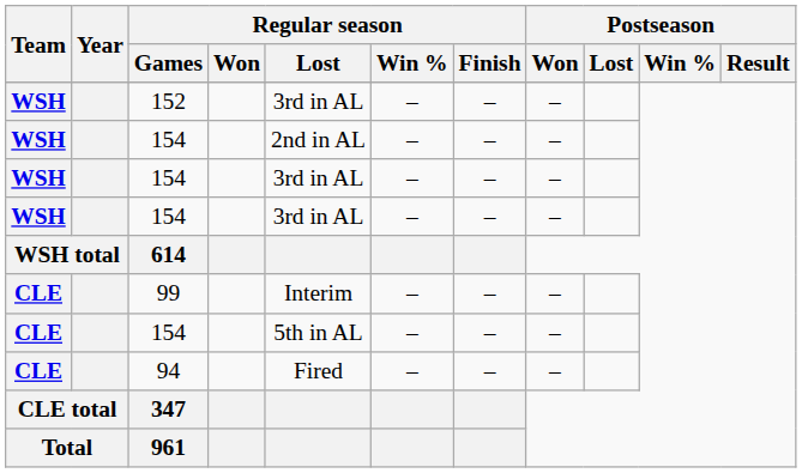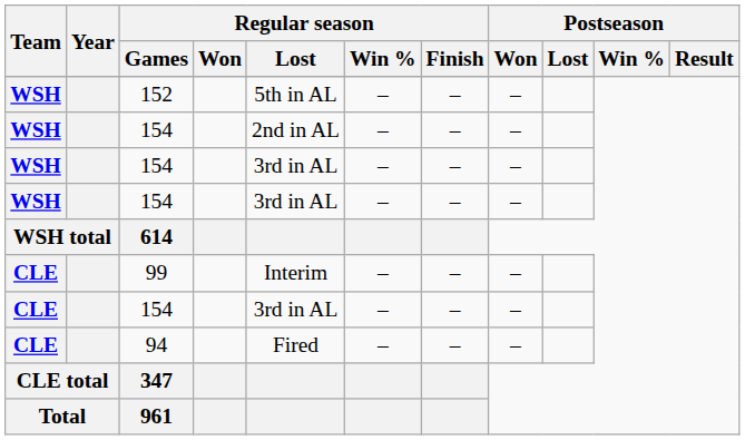 <table class="wikitable" style="font-size: 95%; text-align:center;">
 <tr>
 <th rowspan="2">Team</th>
 <th rowspan="2">Year</th>
 <th colspan="5">Regular season</th>
 <th colspan="4">Postseason</th>
 </tr>
 <tr>
 <th>Games</th>
 <th>Won</th>
 <th>Lost</th>
 <th>Win %</th>
 <th>Finish</th>
 <th>Won</th>
 <th>Lost</th>
 <th>Win %</th>
 <th>Result</th>
 </tr>
 <tr>
 </tr>
 <tr>
 <th><a href='#'>WSH</a></th>
 <th></th>
 <td>152</td>
 <td></td>
-<td>3rd in AL</td>
+<td>5th in AL</td>
 <td>–</td>
 <td>–</td>
 <td>–</td>
 <td></td>
 </tr>
 <tr>
 <th><a href='#'>WSH</a></th>
 <th></th>
 <td>154</td>
 <td></td>
 <td>2nd in AL</td>
 <td>–</td>
 <td>–</td>
 <td>–</td>
 <td></td>
 </tr>
 <tr>
 <th><a href='#'>WSH</a></th>
 <th></th>
 <td>154</td>
 <td></td>
 <td>3rd in AL</td>
 <td>–</td>
 <td>–</td>
 <td>–</td>
 <td></td>
 </tr>
 <tr>
 <th><a href='#'>WSH</a></th>
 <th></th>
 <td>154</td>
 <td></td>
 <td>3rd in AL</td>
 <td>–</td>
 <td>–</td>
 <td>–</td>
 <td></td>
 </tr>
 <tr>
 <th colspan="2">WSH total</th>
 <th>614</th>
 <th></th>
 <th></th>
 <th></th>
 <th></th>
 </tr>
 <tr>
 <th><a href='#'>CLE</a></th>
 <th></th>
 <td>99</td>
 <td></td>
 <td>Interim</td>
 <td>–</td>
 <td>–</td>
 <td>–</td>
 <td></td>
 </tr>
 <tr>
 <th><a href='#'>CLE</a></th>
 <th></th>
 <td>154</td>
 <td></td>
-<td>5th in AL</td>
+<td>3rd in AL</td>
 <td>–</td>
 <td>–</td>
 <td>–</td>
 <td></td>
 </tr>
 <tr>
 <th><a href='#'>CLE</a></th>
 <th></th>
 <td>94</td>
 <td></td>
 <td>Fired</td>
 <td>–</td>
 <td>–</td>
 <td>–</td>
 <td></td>
 </tr>
 <tr>
 <th colspan="2">CLE total</th>
 <th>347</th>
 <th></th>
 <th></th>
 <th></th>
 <th></th>
 </tr>
 <tr>
 <th colspan="2">Total</th>
 <th>961</th>
 <th></th>
 <th></th>
 <th></th>
 <th></th>
 </tr>
 </table>
